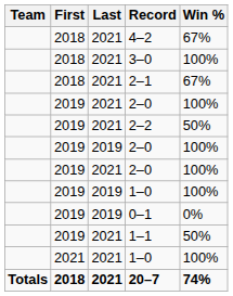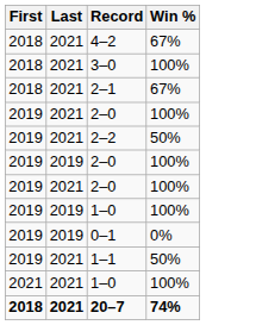 <table class="wikitable sortable">
 <tr>
-<th>Team</th>
 <th>First</th>
 <th>Last</th>
 <th data-sort-type="number">Record</th>
 <th data-sort-type="number">Win %</th>
 </tr>
 <tr>
-<td></td>
 <td>2018</td>
 <td>2021</td>
 <td>4–2</td>
 <td>67%</td>
 </tr>
 <tr>
-<td></td>
 <td>2018</td>
 <td>2021</td>
 <td>3–0</td>
 <td>100%</td>
 </tr>
 <tr>
-<td></td>
 <td>2018</td>
 <td>2021</td>
 <td>2–1</td>
 <td>67%</td>
 </tr>
 <tr>
-<td></td>
 <td>2019</td>
 <td>2021</td>
 <td>2–0</td>
 <td>100%</td>
 </tr>
 <tr>
-<td></td>
 <td>2019</td>
 <td>2021</td>
 <td>2–2</td>
 <td>50%</td>
 </tr>
 <tr>
-<td></td>
 <td>2019</td>
 <td>2019</td>
 <td>2–0</td>
 <td>100%</td>
 </tr>
 <tr>
-<td></td>
 <td>2019</td>
 <td>2021</td>
 <td>2–0</td>
 <td>100%</td>
 </tr>
 <tr>
-<td></td>
 <td>2019</td>
 <td>2019</td>
 <td>1–0</td>
 <td>100%</td>
 </tr>
 <tr>
-<td></td>
 <td>2019</td>
 <td>2019</td>
 <td>0–1</td>
 <td>0%</td>
 </tr>
 <tr>
-<td></td>
 <td>2019</td>
 <td>2021</td>
 <td>1–1</td>
 <td>50%</td>
 </tr>
 <tr>
-<td></td>
 <td>2021</td>
 <td>2021</td>
 <td>1–0</td>
 <td>100%</td>
 </tr>
 <tr>
-<td><strong>Totals</strong></td>
 <td><strong>2018</strong></td>
 <td><strong>2021</strong></td>
 <td><strong>20–7</strong></td>
 <td><strong>74%</strong></td>
 </tr>
 </table>
